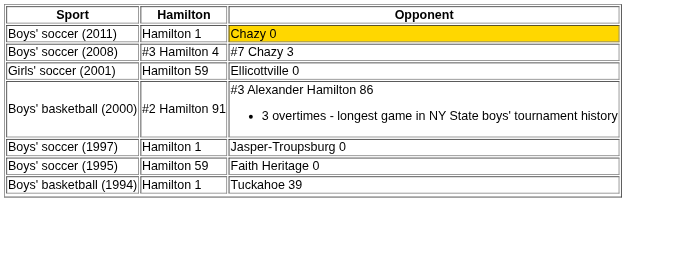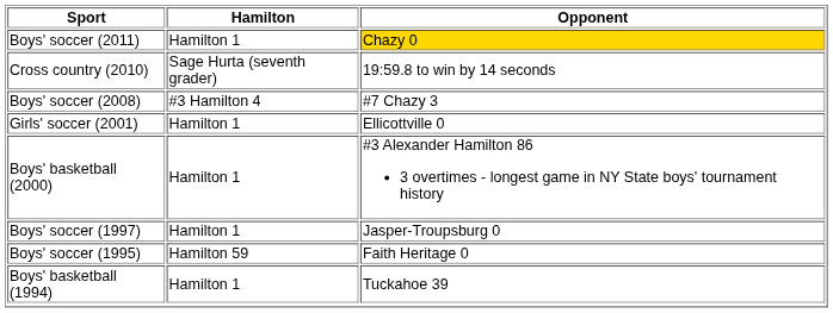 <table border="1">
 <tr>
 <th>Sport</th>
 <th>Hamilton</th>
 <th>Opponent</th>
 </tr>
 <tr>
 <td>Boys' soccer (2011) </td>
 <td>Hamilton 1</td>
 <td style="background: gold;">Chazy 0</td>
 </tr>
 <tr>
+<td>Cross country (2010)</td>
+<td>Sage Hurta (seventh grader)</td>
+<td>19:59.8 to win by 14 seconds</td>
+</tr>
+<tr>
 <td>Boys' soccer (2008)</td>
 <td>#3 Hamilton 4</td>
 <td>#7 Chazy 3</td>
 </tr>
 <tr>
 <td>Girls' soccer (2001)</td>
-<td>Hamilton 59</td>
+<td>Hamilton 1</td>
 <td>Ellicottville 0</td>
 </tr>
 <tr>
 <td>Boys' basketball (2000)</td>
-<td>#2 Hamilton 91</td>
+<td>Hamilton 1</td>
 <td>#3 Alexander Hamilton 86<br><ul><li>3 overtimes - longest game in NY State boys' tournament history</li></ul></td>
 </tr>
 <tr>
 <td>Boys' soccer (1997)</td>
 <td>Hamilton 1</td>
 <td>Jasper-Troupsburg 0</td>
 </tr>
 <tr>
 <td>Boys' soccer (1995)</td>
 <td>Hamilton 59</td>
 <td>Faith Heritage 0</td>
 </tr>
 <tr>
 <td>Boys' basketball (1994)</td>
 <td>Hamilton 1</td>
 <td>Tuckahoe 39</td>
 </tr>
 <tr>
 </tr>
 </table>
